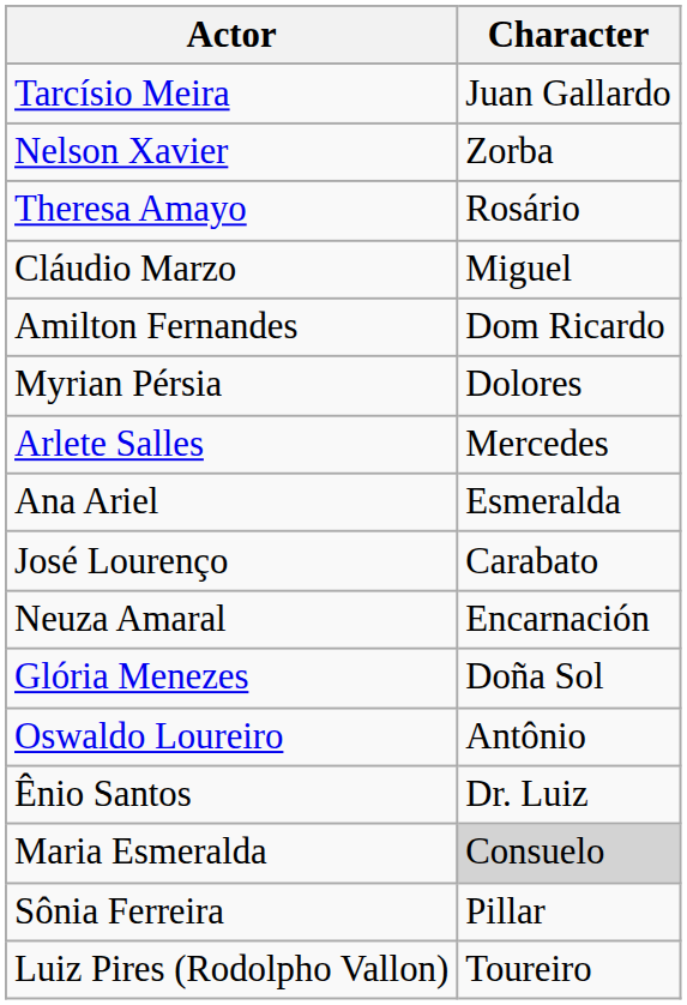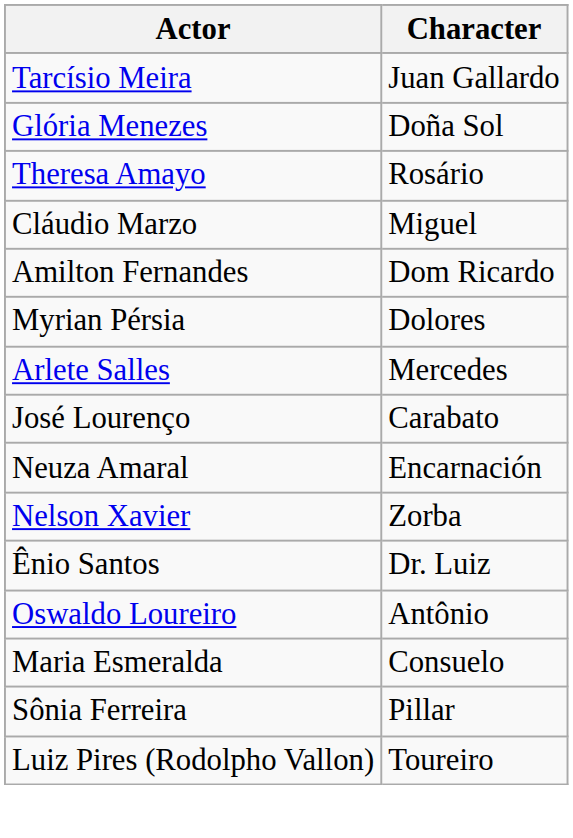 <table class="wikitable">
 <tr>
 <th>Actor</th>
 <th>Character</th>
 </tr>
 <tr>
 <td><a href='#'>Tarcísio Meira</a></td>
 <td>Juan Gallardo</td>
 </tr>
 <tr>
-<td><a href='#'>Nelson Xavier</a></td>
-<td>Zorba</td>
+<td><a href='#'>Glória Menezes</a></td>
+<td>Doña Sol</td>
 </tr>
 <tr>
 <td><a href='#'>Theresa Amayo</a></td>
 <td>Rosário</td>
 </tr>
 <tr>
 <td>Cláudio Marzo</td>
 <td>Miguel</td>
 </tr>
 <tr>
 <td>Amilton Fernandes</td>
 <td>Dom Ricardo</td>
 </tr>
 <tr>
 <td>Myrian Pérsia</td>
 <td>Dolores</td>
 </tr>
 <tr>
 <td><a href='#'>Arlete Salles</a></td>
 <td>Mercedes</td>
 </tr>
 <tr>
-<td>Ana Ariel</td>
-<td>Esmeralda</td>
-</tr>
-<tr>
 <td>José Lourenço</td>
 <td>Carabato</td>
 </tr>
 <tr>
 <td>Neuza Amaral</td>
 <td>Encarnación</td>
 </tr>
 <tr>
-<td><a href='#'>Glória Menezes</a></td>
-<td>Doña Sol</td>
+<td><a href='#'>Nelson Xavier</a></td>
+<td>Zorba</td>
+</tr>
+<tr>
+<td>Ênio Santos</td>
+<td>Dr. Luiz</td>
 </tr>
 <tr>
 <td><a href='#'>Oswaldo Loureiro</a></td>
 <td>Antônio</td>
 </tr>
 <tr>
-<td>Ênio Santos</td>
-<td>Dr. Luiz</td>
-</tr>
-<tr>
 <td>Maria Esmeralda</td>
-<td style="background: lightgrey;">Consuelo</td>
+<td>Consuelo</td>
 </tr>
 <tr>
 <td>Sônia Ferreira</td>
 <td>Pillar</td>
 </tr>
 <tr>
 <td>Luiz Pires (Rodolpho Vallon)</td>
 <td>Toureiro</td>
 </tr>
 </table>
